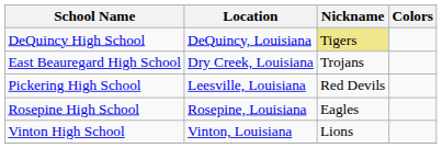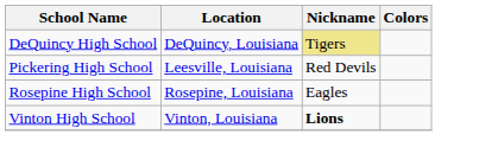 <table class="wikitable">
 <tr>
 <th>School Name</th>
 <th>Location</th>
 <th>Nickname</th>
 <th>Colors</th>
 </tr>
 <tr>
 <td><a href='#'>DeQuincy High School</a></td>
 <td><a href='#'>DeQuincy, Louisiana</a></td>
 <td style="background: khaki;">Tigers</td>
-<td> </td>
-</tr>
-<tr>
-<td><a href='#'>East Beauregard High School</a></td>
-<td><a href='#'>Dry Creek, Louisiana</a></td>
-<td>Trojans</td>
 <td> </td>
 </tr>
 <tr>
 <td><a href='#'>Pickering High School</a></td>
 <td><a href='#'>Leesville, Louisiana</a></td>
 <td>Red Devils</td>
 <td>  </td>
 </tr>
 <tr>
 <td><a href='#'>Rosepine High School</a></td>
 <td><a href='#'>Rosepine, Louisiana</a></td>
 <td>Eagles</td>
 <td>  </td>
 </tr>
 <tr>
 <td><a href='#'>Vinton High School</a></td>
 <td><a href='#'>Vinton, Louisiana</a></td>
-<td>Lions</td>
+<td><strong>Lions</strong></td>
 <td> </td>
 </tr>
 <tr>
 </tr>
 </table>
